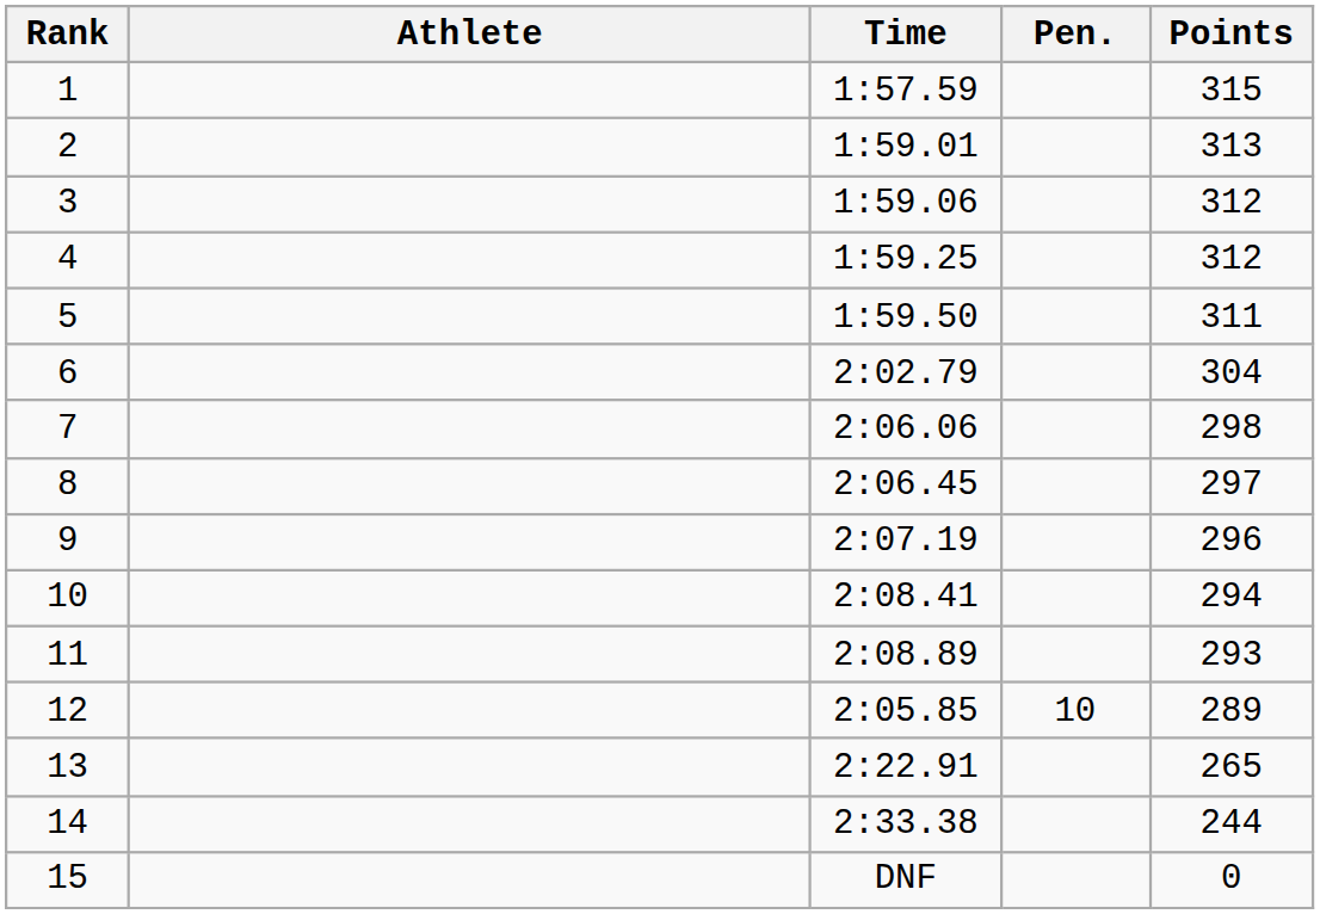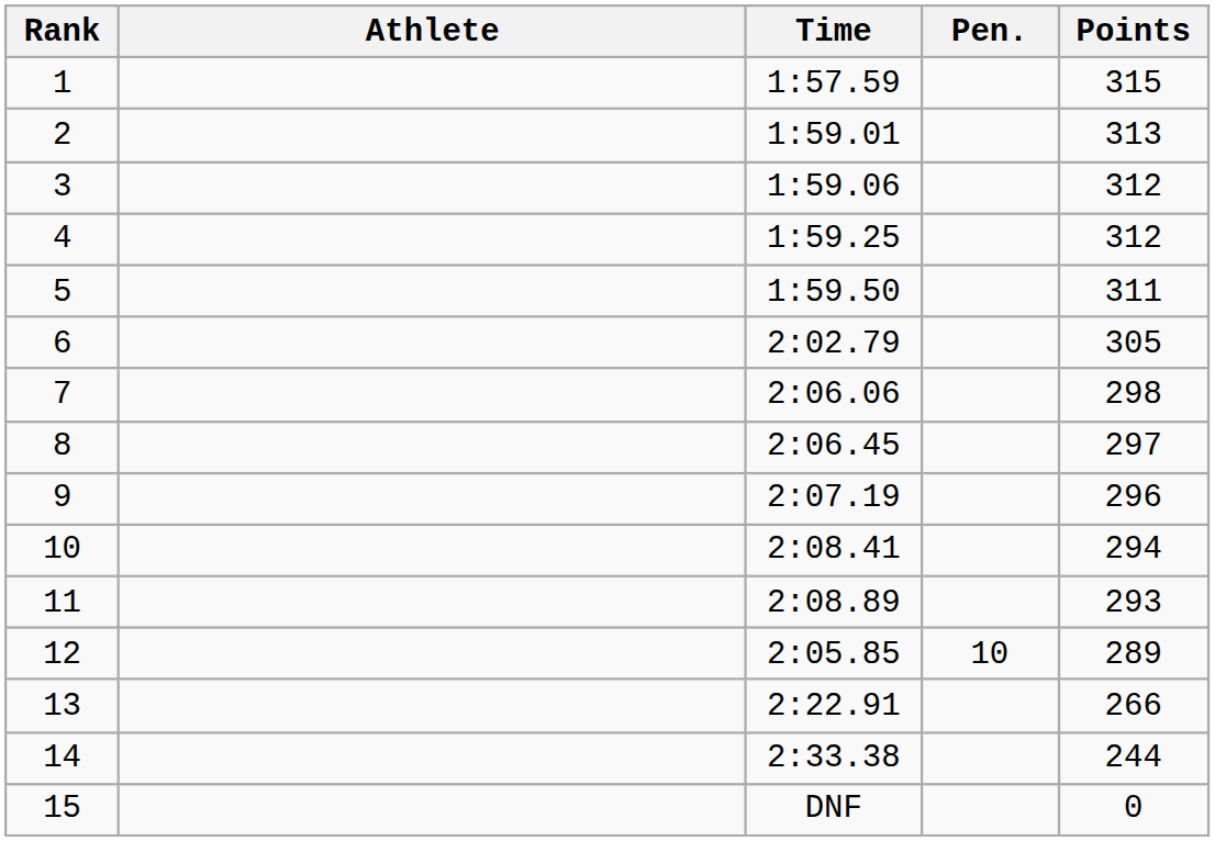 <table class=wikitable style="text-align:center">
 <tr>
 <th width=40>Rank</th>
 <th width=250>Athlete</th>
 <th width=65>Time</th>
 <th width=50>Pen.</th>
 <th width=55>Points</th>
 </tr>
 <tr>
 <td>1</td>
 <td align=left></td>
 <td>1:57.59</td>
 <td></td>
 <td>315</td>
 </tr>
 <tr>
 <td>2</td>
 <td align=left></td>
 <td>1:59.01</td>
 <td></td>
 <td>313</td>
 </tr>
 <tr>
 <td>3</td>
 <td align=left></td>
 <td>1:59.06</td>
 <td></td>
 <td>312</td>
 </tr>
 <tr>
 <td>4</td>
 <td align=left></td>
 <td>1:59.25</td>
 <td></td>
 <td>312</td>
 </tr>
 <tr>
 <td>5</td>
 <td align=left></td>
 <td>1:59.50</td>
 <td></td>
 <td>311</td>
 </tr>
 <tr>
 <td>6</td>
 <td align=left></td>
 <td>2:02.79</td>
 <td></td>
-<td>304</td>
+<td>305</td>
 </tr>
 <tr>
 <td>7</td>
 <td align=left></td>
 <td>2:06.06</td>
 <td></td>
 <td>298</td>
 </tr>
 <tr>
 <td>8</td>
 <td align=left></td>
 <td>2:06.45</td>
 <td></td>
 <td>297</td>
 </tr>
 <tr>
 <td>9</td>
 <td align=left></td>
 <td>2:07.19</td>
 <td></td>
 <td>296</td>
 </tr>
 <tr>
 <td>10</td>
 <td align=left></td>
 <td>2:08.41</td>
 <td></td>
 <td>294</td>
 </tr>
 <tr>
 <td>11</td>
 <td align=left></td>
 <td>2:08.89</td>
 <td></td>
 <td>293</td>
 </tr>
 <tr>
 <td>12</td>
 <td align=left></td>
 <td>2:05.85</td>
 <td>10</td>
 <td>289</td>
 </tr>
 <tr>
 <td>13</td>
 <td align=left></td>
 <td>2:22.91</td>
 <td></td>
-<td>265</td>
+<td>266</td>
 </tr>
 <tr>
 <td>14</td>
 <td align=left></td>
 <td>2:33.38</td>
 <td></td>
 <td>244</td>
 </tr>
 <tr>
 <td>15</td>
 <td align=left></td>
 <td>DNF</td>
 <td></td>
 <td>0</td>
 </tr>
 </table>
